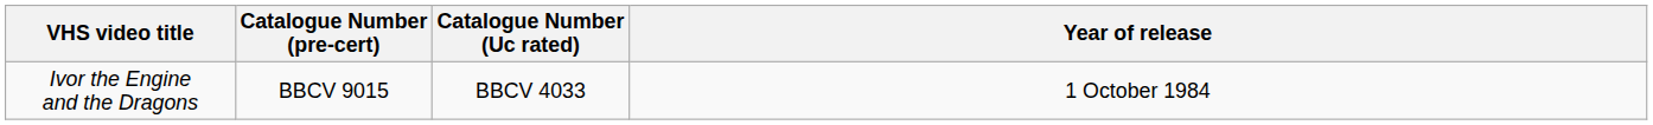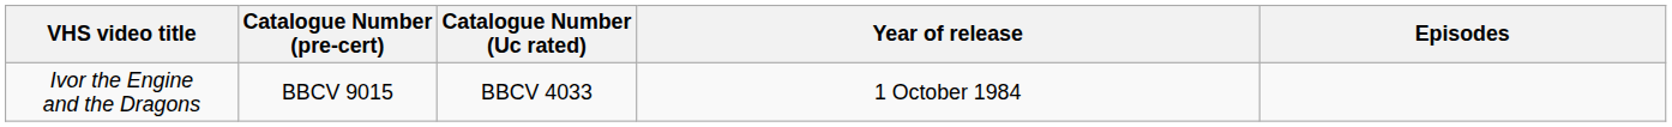 <table class="wikitable">
 <tr>
 <th width="14%">VHS video title</th>
 <th width="12%">Catalogue Number<br>(pre-cert)</th>
 <th width="12%">Catalogue Number<br>(Uc rated)</th>
 <th>Year of release</th>
+<th>Episodes</th>
 </tr>
 <tr>
 <td align="center"><em>Ivor the Engine<br>and the Dragons</em></td>
 <td align="center">BBCV 9015</td>
 <td align="center">BBCV 4033</td>
 <td align="center">1 October 1984</td>
+<td align="center"></td>
 </tr>
 </table>
